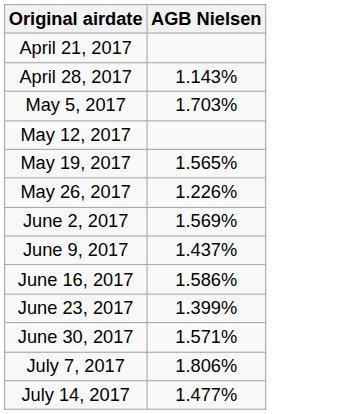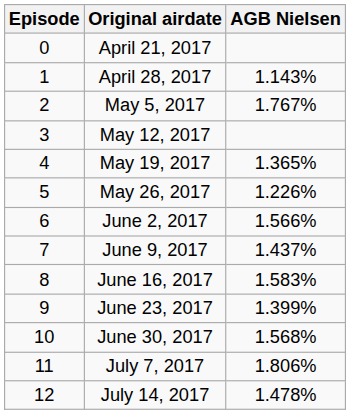 <table class=wikitable style=text-align:center>
 <tr>
+<th>Episode</th>
 <th>Original airdate</th>
 <th>AGB Nielsen</th>
 </tr>
 <tr>
+<td>0</td>
 <td>April 21, 2017</td>
 <td></td>
 </tr>
 <tr>
+<td>1</td>
 <td>April 28, 2017</td>
 <td>1.143%</td>
 </tr>
 <tr>
+<td>2</td>
 <td>May 5, 2017</td>
-<td>1.703%</td>
+<td>1.767%</td>
 </tr>
 <tr>
+<td>3</td>
 <td>May 12, 2017</td>
 <td></td>
 </tr>
 <tr>
+<td>4</td>
 <td>May 19, 2017</td>
-<td>1.565%</td>
+<td>1.365%</td>
 </tr>
 <tr>
+<td>5</td>
 <td>May 26, 2017</td>
 <td>1.226%</td>
 </tr>
 <tr>
+<td>6</td>
 <td>June 2, 2017</td>
-<td>1.569%</td>
+<td>1.566%</td>
 </tr>
 <tr>
+<td>7</td>
 <td>June 9, 2017</td>
 <td>1.437%</td>
 </tr>
 <tr>
+<td>8</td>
 <td>June 16, 2017</td>
-<td>1.586%</td>
+<td>1.583%</td>
 </tr>
 <tr>
+<td>9</td>
 <td>June 23, 2017</td>
 <td>1.399%</td>
 </tr>
 <tr>
+<td>10</td>
 <td>June 30, 2017</td>
-<td>1.571%</td>
+<td>1.568%</td>
 </tr>
 <tr>
+<td>11</td>
 <td>July 7, 2017</td>
 <td>1.806%</td>
 </tr>
 <tr>
+<td>12</td>
 <td>July 14, 2017</td>
-<td>1.477%</td>
+<td>1.478%</td>
 </tr>
 </table>
